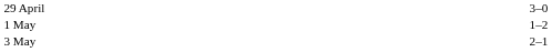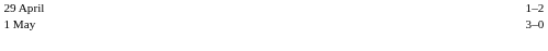 <table cellspacing=1 width=70%>
 <tr>
 <th width=25%></th>
 <th width=30%></th>
 <th width=15%></th>
 <th width=30%></th>
 </tr>
 <tr>
 <td>29 April</td>
 <td align=right></td>
-<td align=center>3–0</td>
+<td align=center>1–2</td>
 <td></td>
 </tr>
 <tr>
 <td>1 May</td>
 <td align=right></td>
-<td align=center>1–2</td>
-<td></td>
-</tr>
-<tr>
-<td>3 May</td>
-<td align=right></td>
-<td align=center>2–1</td>
+<td align=center>3–0</td>
 <td></td>
 </tr>
 </table>
